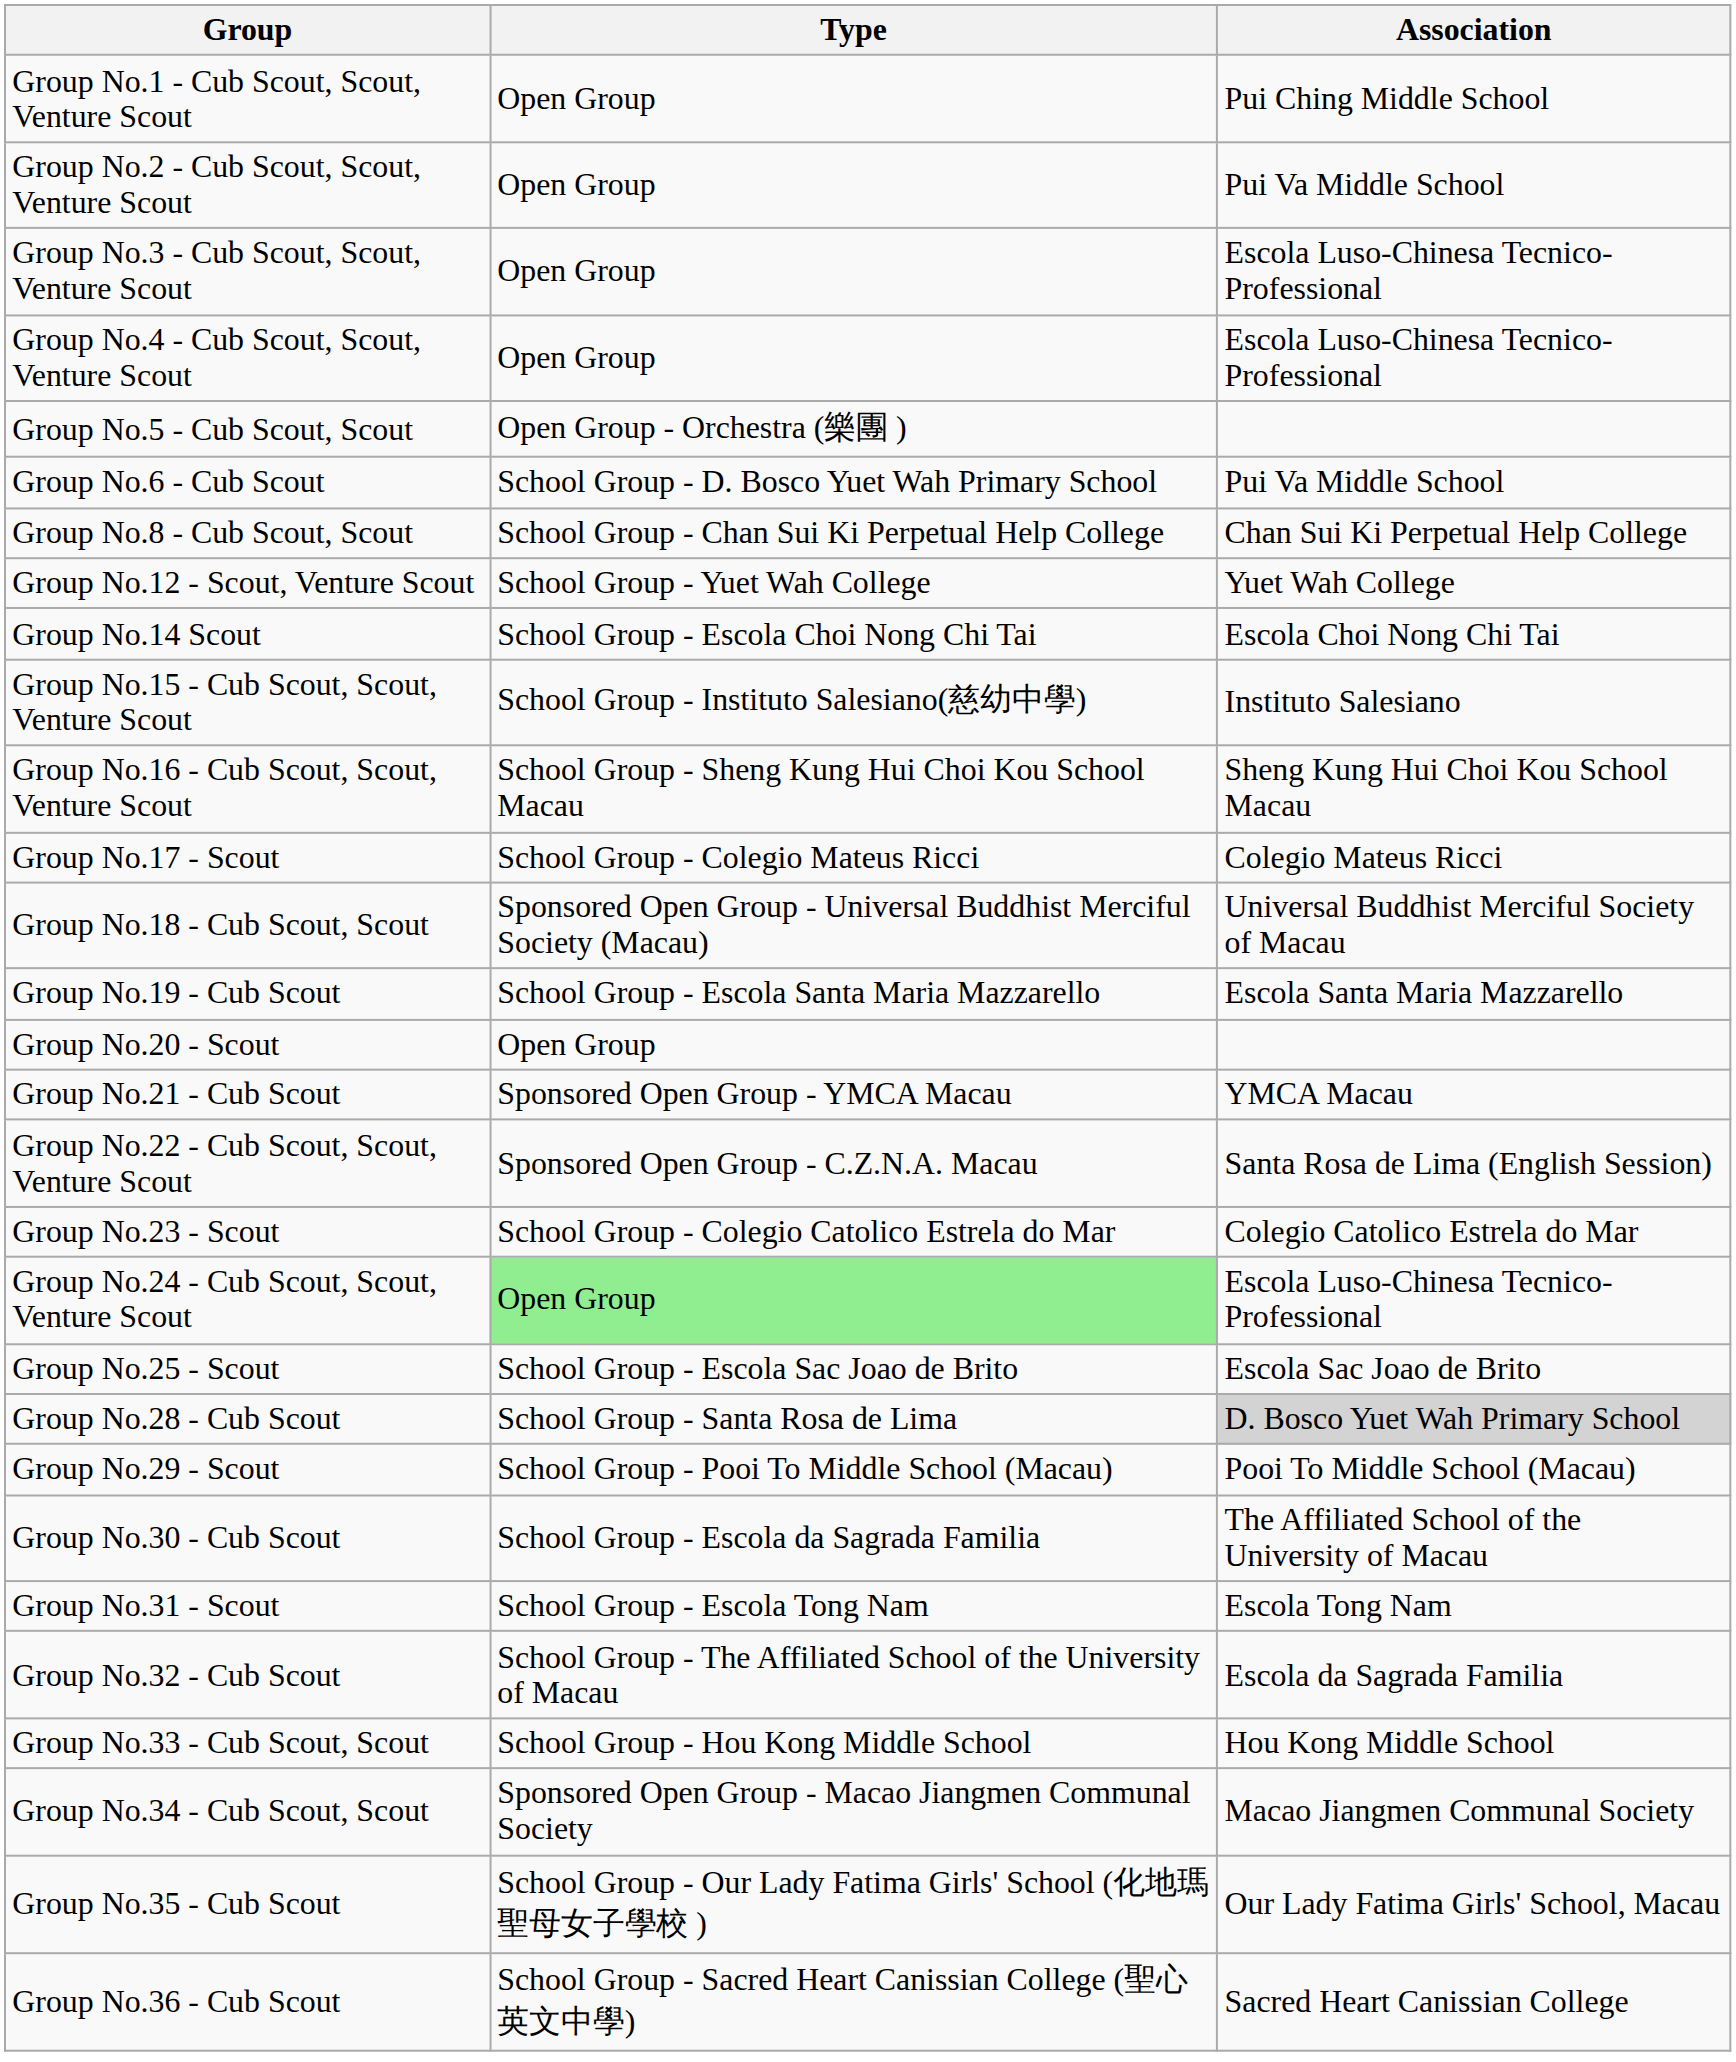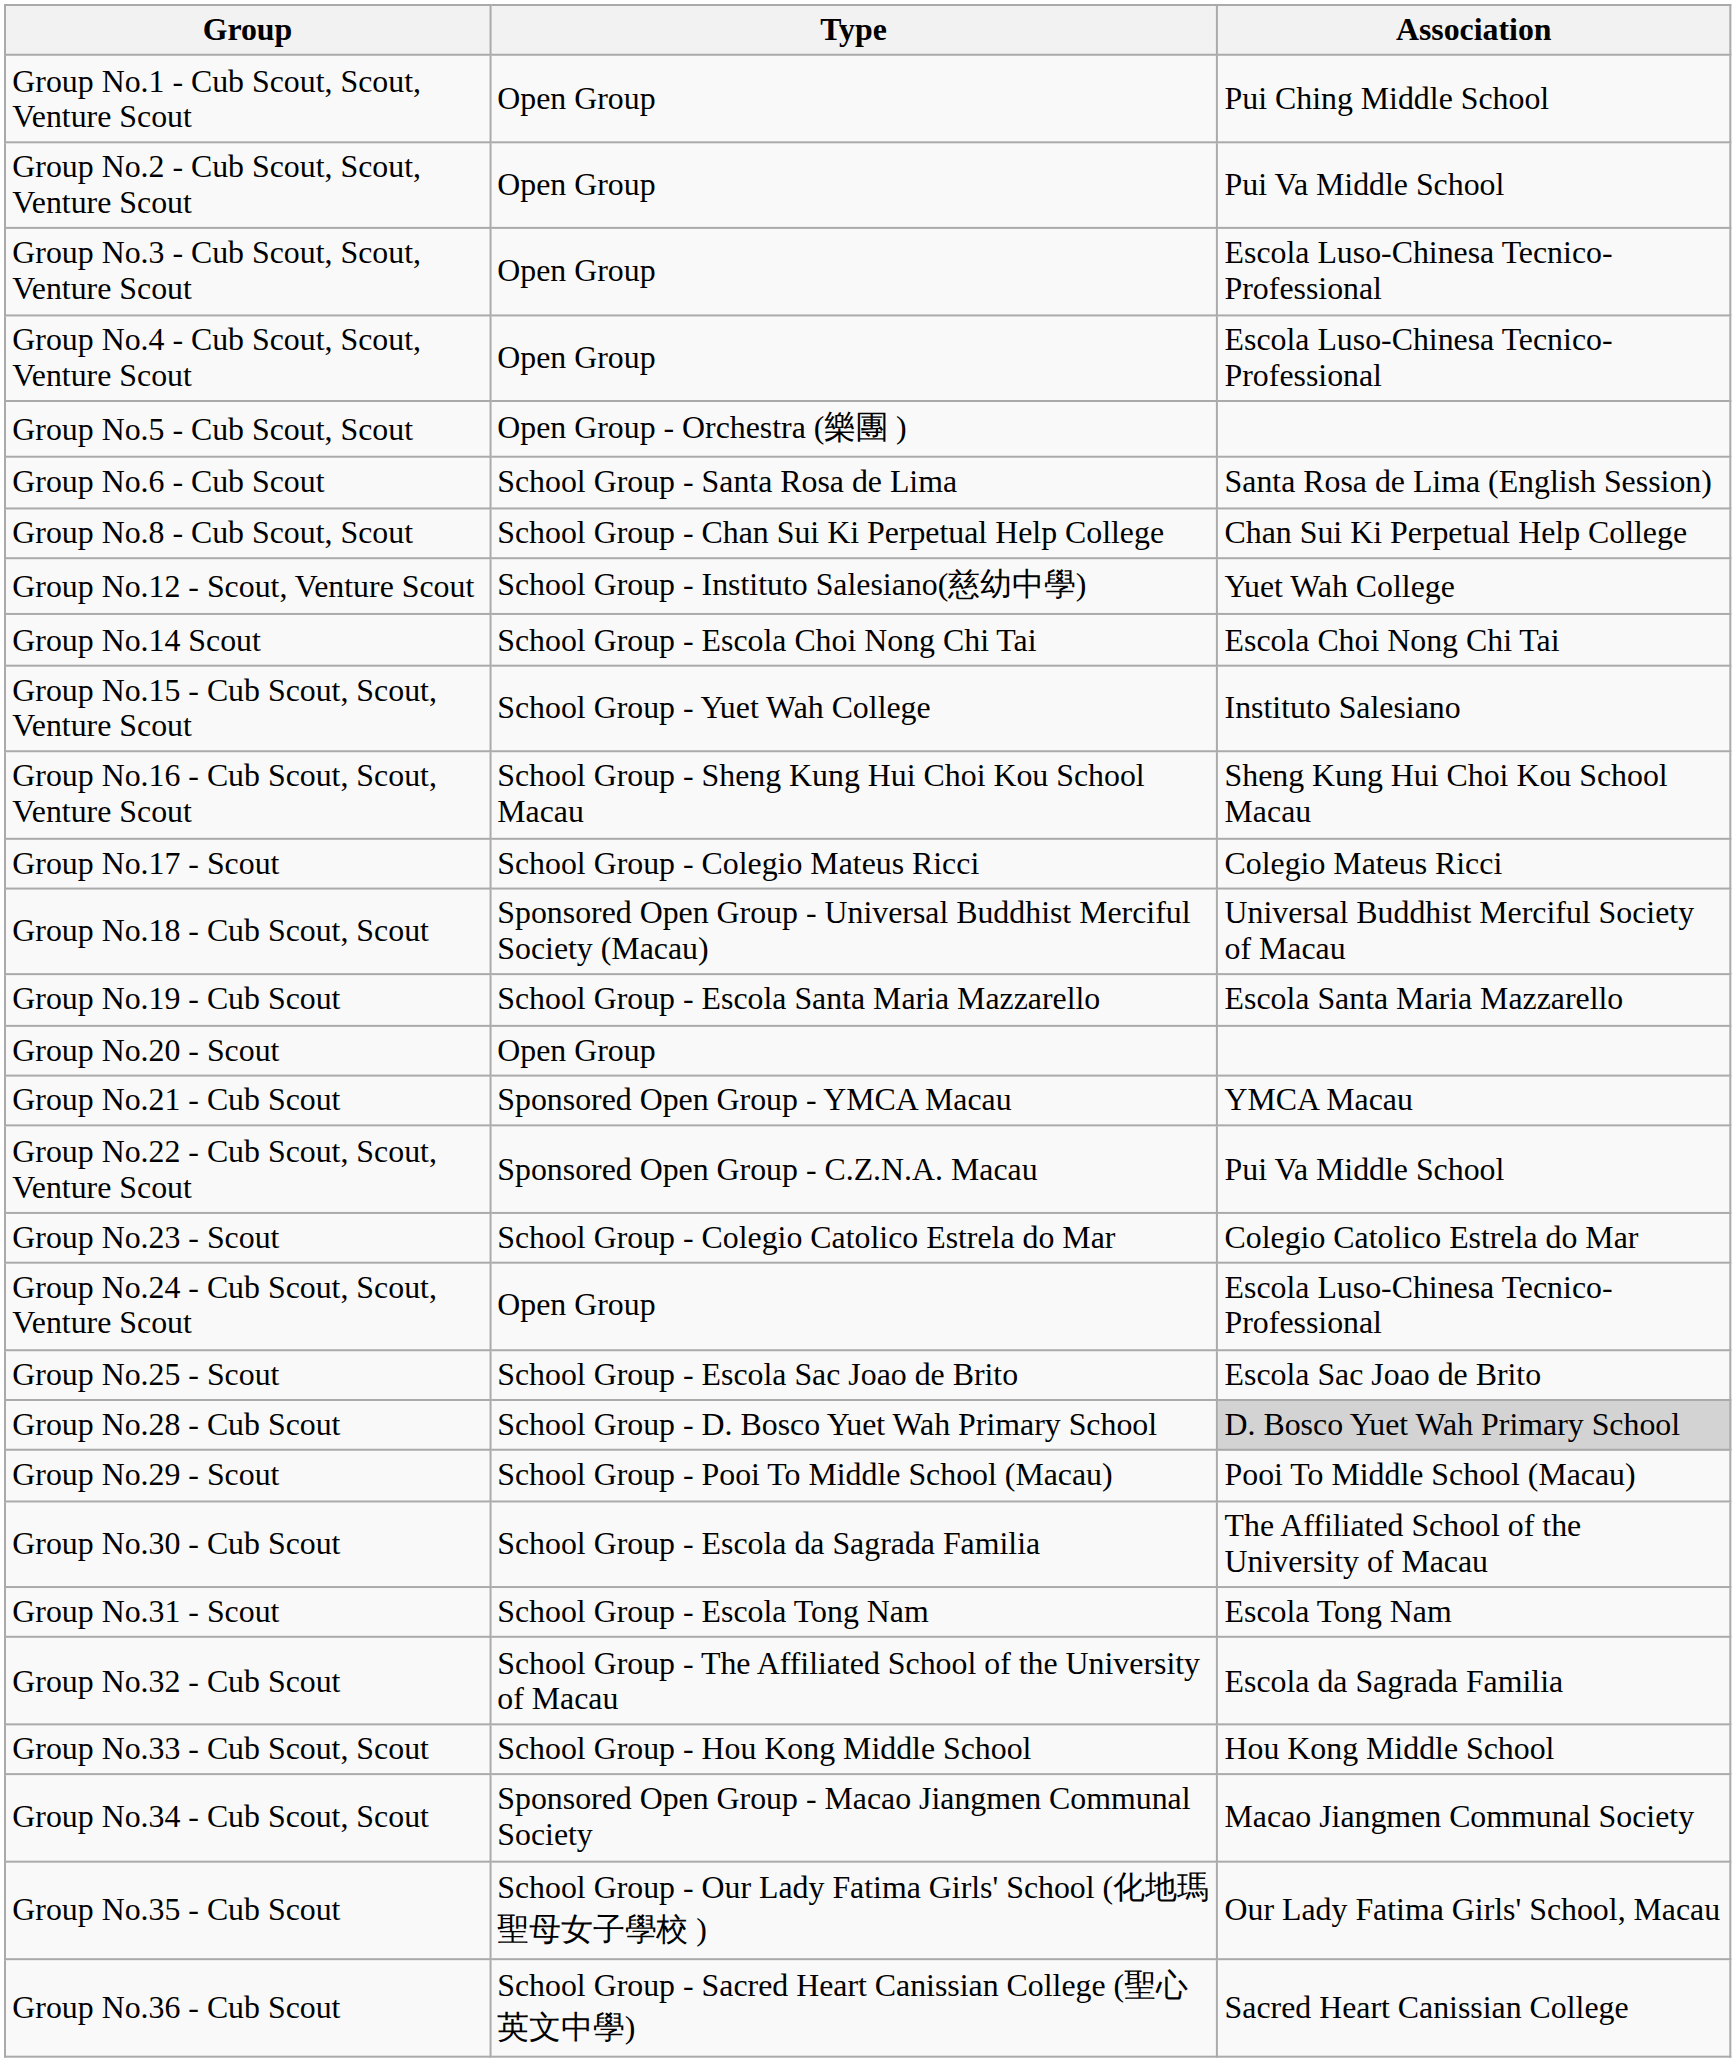 <table class = wikitable>
 <tr>
 <th>Group</th>
 <th>Type</th>
 <th>Association</th>
 </tr>
 <tr>
 <td>Group No.1 - Cub Scout, Scout, Venture Scout</td>
 <td>Open Group</td>
 <td>Pui Ching Middle School</td>
 </tr>
 <tr>
 <td>Group No.2 - Cub Scout, Scout, Venture Scout</td>
 <td>Open Group</td>
 <td>Pui Va Middle School</td>
 </tr>
 <tr>
 <td>Group No.3 - Cub Scout, Scout, Venture Scout</td>
 <td>Open Group</td>
 <td>Escola Luso-Chinesa Tecnico-Professional</td>
 </tr>
 <tr>
 <td>Group No.4 - Cub Scout, Scout, Venture Scout</td>
 <td>Open Group</td>
 <td>Escola Luso-Chinesa Tecnico-Professional</td>
 </tr>
 <tr>
 <td>Group No.5 - Cub Scout, Scout</td>
 <td>Open Group - Orchestra (樂團 )</td>
 <td></td>
 </tr>
 <tr>
 <td>Group No.6 - Cub Scout</td>
-<td>School Group - D. Bosco Yuet Wah Primary School</td>
-<td>Pui Va Middle School</td>
+<td>School Group - Santa Rosa de Lima</td>
+<td>Santa Rosa de Lima (English Session)</td>
 </tr>
 <tr>
 <td>Group No.8 - Cub Scout, Scout</td>
 <td>School Group - Chan Sui Ki Perpetual Help College</td>
 <td>Chan Sui Ki Perpetual Help College</td>
 </tr>
 <tr>
 <td>Group No.12 - Scout, Venture Scout</td>
-<td>School Group - Yuet Wah College</td>
+<td>School Group - Instituto Salesiano(慈幼中學)</td>
 <td>Yuet Wah College</td>
 </tr>
 <tr>
 <td>Group No.14 Scout</td>
 <td>School Group - Escola Choi Nong Chi Tai</td>
 <td>Escola Choi Nong Chi Tai</td>
 </tr>
 <tr>
 <td>Group No.15 - Cub Scout, Scout, Venture Scout</td>
-<td>School Group - Instituto Salesiano(慈幼中學)</td>
+<td>School Group - Yuet Wah College</td>
 <td>Instituto Salesiano</td>
 </tr>
 <tr>
 <td>Group No.16 - Cub Scout, Scout, Venture Scout</td>
 <td>School Group - Sheng Kung Hui Choi Kou School Macau</td>
 <td>Sheng Kung Hui Choi Kou School Macau</td>
 </tr>
 <tr>
 <td>Group No.17 - Scout</td>
 <td>School Group - Colegio Mateus Ricci</td>
 <td>Colegio Mateus Ricci</td>
 </tr>
 <tr>
 <td>Group No.18 - Cub Scout, Scout</td>
 <td>Sponsored Open Group - Universal Buddhist Merciful Society (Macau)</td>
 <td>Universal Buddhist Merciful Society of Macau</td>
 </tr>
 <tr>
 <td>Group No.19 - Cub Scout</td>
 <td>School Group - Escola Santa Maria Mazzarello</td>
 <td>Escola Santa Maria Mazzarello</td>
 </tr>
 <tr>
 <td>Group No.20 - Scout</td>
 <td>Open Group</td>
 <td></td>
 </tr>
 <tr>
 <td>Group No.21 - Cub Scout</td>
 <td>Sponsored Open Group - YMCA Macau</td>
 <td>YMCA Macau</td>
 </tr>
 <tr>
 <td>Group No.22 - Cub Scout, Scout, Venture Scout</td>
 <td>Sponsored Open Group - C.Z.N.A. Macau</td>
-<td>Santa Rosa de Lima (English Session)</td>
+<td>Pui Va Middle School</td>
 </tr>
 <tr>
 <td>Group No.23 - Scout</td>
 <td>School Group - Colegio Catolico Estrela do Mar</td>
 <td>Colegio Catolico Estrela do Mar</td>
 </tr>
 <tr>
 <td>Group No.24 - Cub Scout, Scout, Venture Scout</td>
-<td style="background: lightgreen;">Open Group</td>
+<td>Open Group</td>
 <td>Escola Luso-Chinesa Tecnico-Professional</td>
 </tr>
 <tr>
 <td>Group No.25 - Scout</td>
 <td>School Group - Escola Sac Joao de Brito</td>
 <td>Escola Sac Joao de Brito</td>
 </tr>
 <tr>
 <td>Group No.28 - Cub Scout</td>
-<td>School Group - Santa Rosa de Lima</td>
+<td>School Group - D. Bosco Yuet Wah Primary School</td>
 <td style="background: lightgrey;">D. Bosco Yuet Wah Primary School</td>
 </tr>
 <tr>
 <td>Group No.29 - Scout</td>
 <td>School Group - Pooi To Middle School (Macau)</td>
 <td>Pooi To Middle School (Macau)</td>
 </tr>
 <tr>
 <td>Group No.30 - Cub Scout</td>
 <td>School Group - Escola da Sagrada Familia</td>
 <td>The Affiliated School of the University of Macau</td>
 </tr>
 <tr>
 <td>Group No.31 - Scout</td>
 <td>School Group - Escola Tong Nam</td>
 <td>Escola Tong Nam</td>
 </tr>
 <tr>
 <td>Group No.32 - Cub Scout</td>
 <td>School Group - The Affiliated School of the University of Macau</td>
 <td>Escola da Sagrada Familia</td>
 </tr>
 <tr>
 <td>Group No.33 - Cub Scout, Scout</td>
 <td>School Group - Hou Kong Middle School</td>
 <td>Hou Kong Middle School</td>
 </tr>
 <tr>
 <td>Group No.34 - Cub Scout, Scout</td>
 <td>Sponsored Open Group - Macao Jiangmen Communal Society</td>
 <td>Macao Jiangmen Communal Society</td>
 </tr>
 <tr>
 <td>Group No.35 - Cub Scout</td>
 <td>School Group - Our Lady Fatima Girls' School (化地瑪聖母女子學校 )</td>
 <td>Our Lady Fatima Girls' School, Macau</td>
 </tr>
 <tr>
 <td>Group No.36 - Cub Scout</td>
 <td>School Group - Sacred Heart Canissian College (聖心英文中學)</td>
 <td>Sacred Heart Canissian College</td>
 </tr>
 </table>
